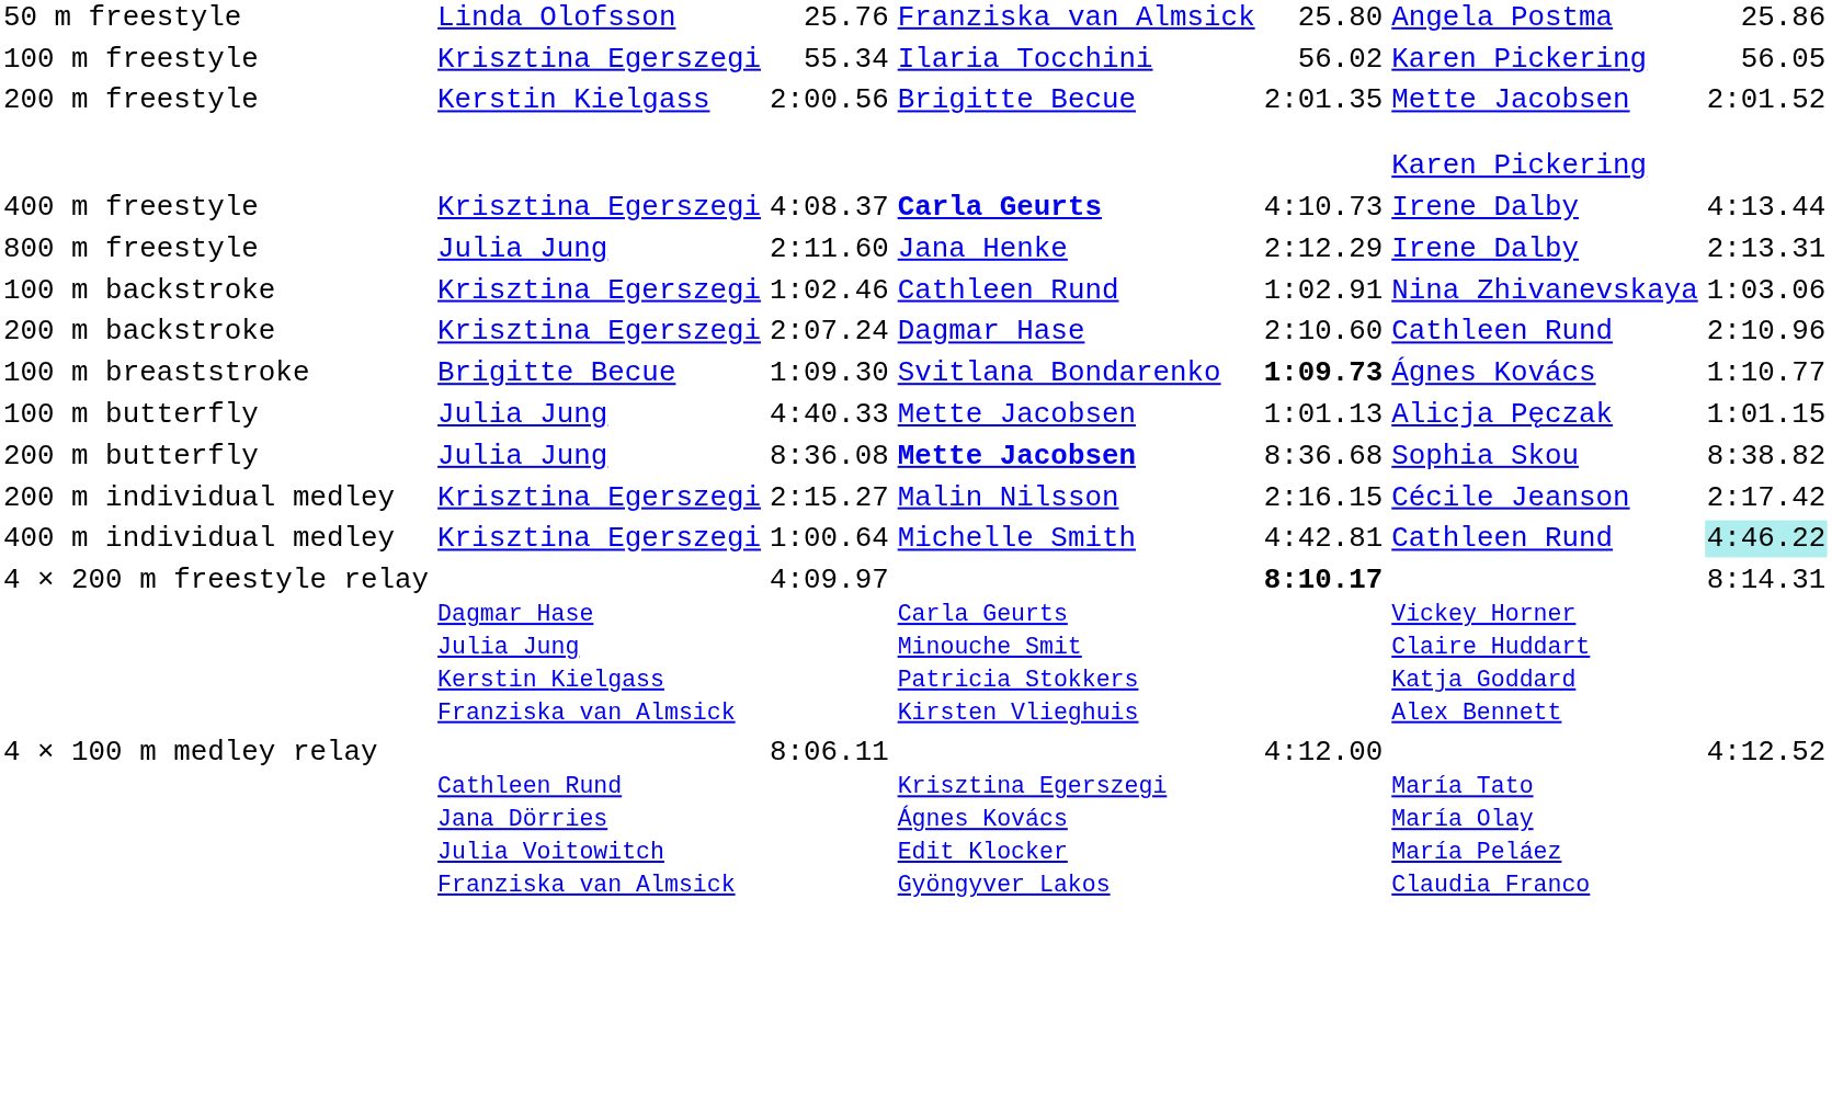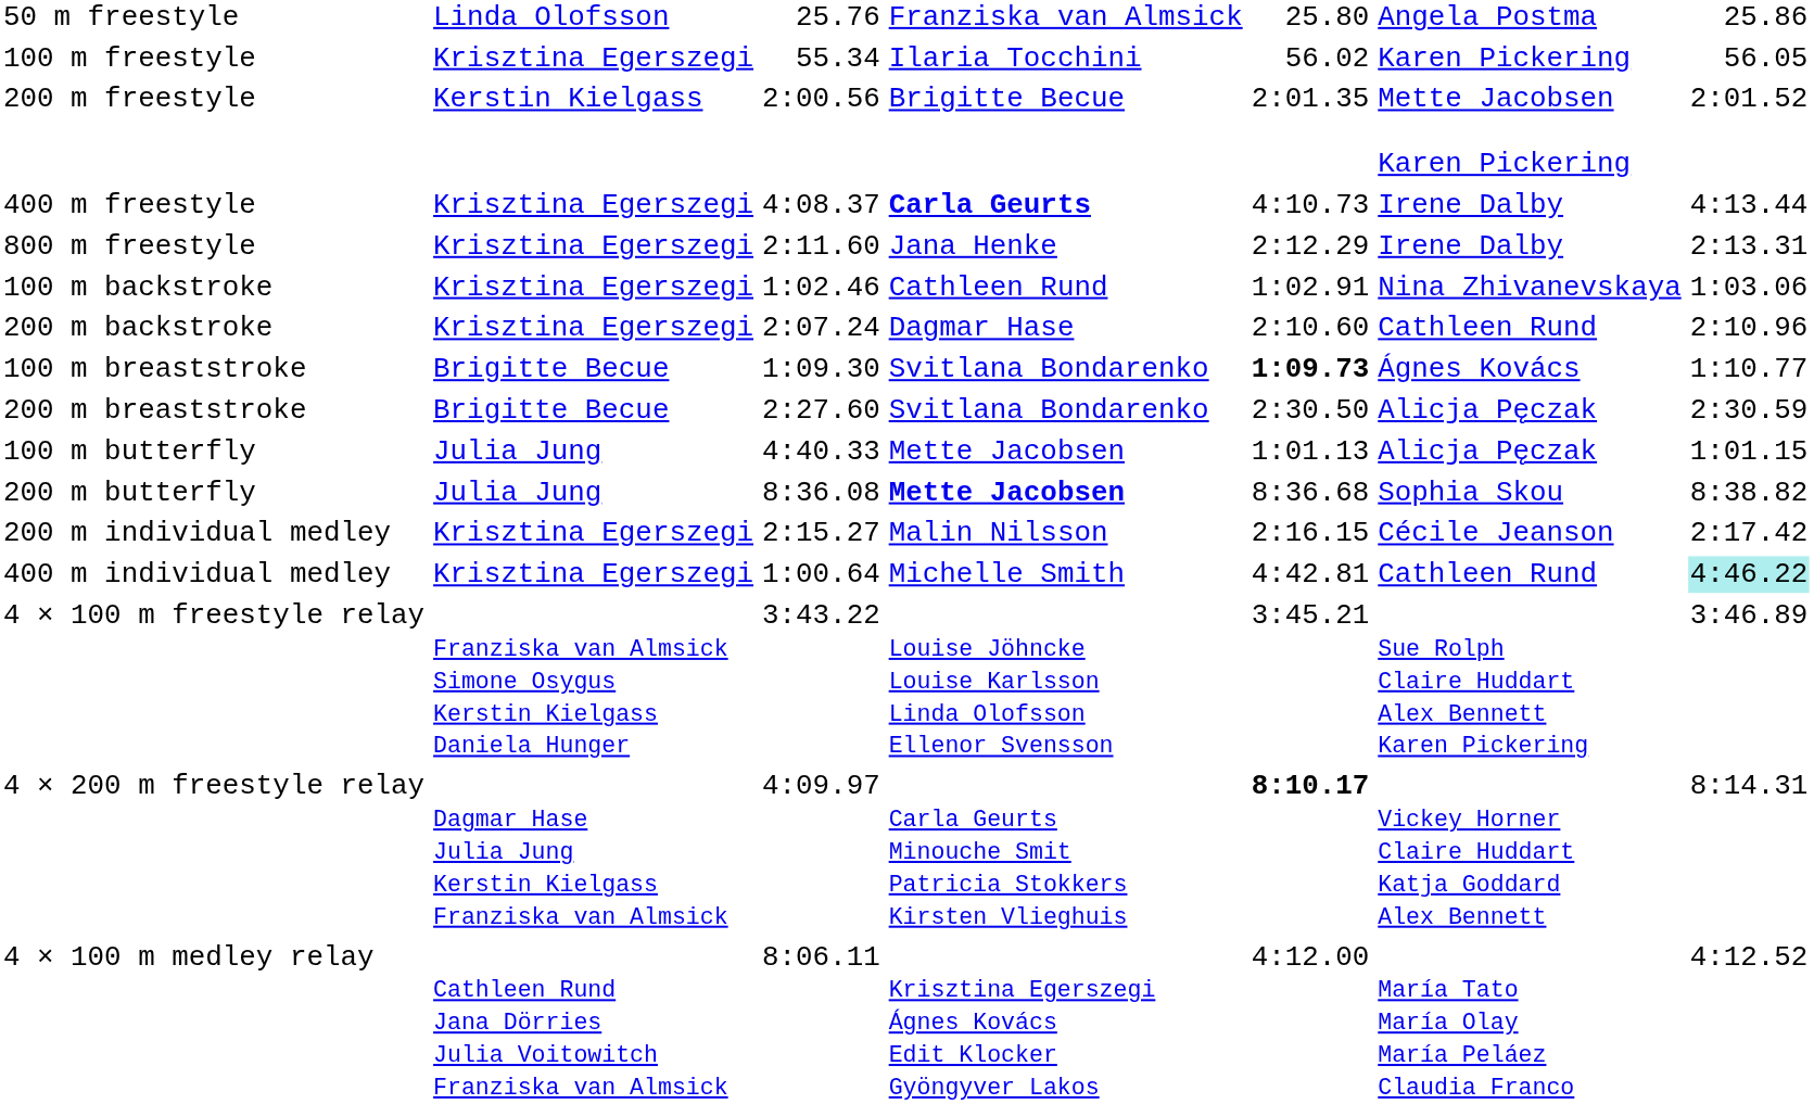 <table>
 <tr valign=top>
 <td>50 m freestyle<br></td>
 <td><a href='#'>Linda Olofsson</a><br><small></small></td>
 <td align="right">25.76</td>
 <td><a href='#'>Franziska van Almsick</a><br><small></small></td>
 <td align="right">25.80</td>
 <td><a href='#'>Angela Postma</a><br><small></small></td>
 <td align="right">25.86</td>
 </tr>
 <tr valign=top>
 <td>100 m freestyle<br></td>
 <td><a href='#'>Krisztina Egerszegi</a><br><small></small></td>
 <td align="right">55.34</td>
 <td><a href='#'>Ilaria Tocchini</a><br><small></small></td>
 <td align="right">56.02</td>
 <td><a href='#'>Karen Pickering</a><br><small></small></td>
 <td align="right">56.05</td>
 </tr>
 <tr valign=top>
 <td>200 m freestyle<br></td>
 <td><a href='#'>Kerstin Kielgass</a><br><small></small></td>
 <td align="right">2:00.56</td>
 <td><a href='#'>Brigitte Becue</a><br><small></small></td>
 <td align="right">2:01.35</td>
 <td><a href='#'>Mette Jacobsen</a><br><small></small><br><a href='#'>Karen Pickering</a><br><small></small></td>
 <td align="right">2:01.52</td>
 </tr>
 <tr valign=top>
 <td>400 m freestyle<br></td>
 <td><a href='#'>Krisztina Egerszegi</a><br><small></small></td>
 <td align="right">4:08.37</td>
 <td><strong><a href='#'>Carla Geurts</a><br><small></small></strong></td>
 <td align="right">4:10.73</td>
 <td><a href='#'>Irene Dalby</a><br><small></small></td>
 <td align="right">4:13.44</td>
 </tr>
 <tr valign=top>
 <td>800 m freestyle<br></td>
-<td><a href='#'>Julia Jung</a><br><small></small></td>
+<td><a href='#'>Krisztina Egerszegi</a><br><small></small></td>
 <td align="right">2:11.60</td>
 <td><a href='#'>Jana Henke</a><br><small></small></td>
 <td align="right">2:12.29</td>
 <td><a href='#'>Irene Dalby</a><br><small></small></td>
 <td align="right">2:13.31</td>
 </tr>
 <tr valign=top>
 <td>100 m backstroke<br></td>
 <td><a href='#'>Krisztina Egerszegi</a><br><small></small></td>
 <td align="right">1:02.46</td>
 <td><a href='#'>Cathleen Rund</a><br><small></small></td>
 <td align="right">1:02.91</td>
 <td><a href='#'>Nina Zhivanevskaya</a><br><small></small></td>
 <td align="right">1:03.06</td>
 </tr>
 <tr valign=top>
 <td>200 m backstroke<br></td>
 <td><a href='#'>Krisztina Egerszegi</a><br><small></small></td>
 <td align="right">2:07.24</td>
 <td><a href='#'>Dagmar Hase</a><br><small></small></td>
 <td align="right">2:10.60</td>
 <td><a href='#'>Cathleen Rund</a><br><small></small></td>
 <td align="right">2:10.96</td>
 </tr>
 <tr valign=top>
 <td>100 m breaststroke<br></td>
 <td><a href='#'>Brigitte Becue</a><br><small></small></td>
 <td align="right">1:09.30</td>
 <td><a href='#'>Svitlana Bondarenko</a><br><small></small></td>
 <td align="right"><strong>1:09.73</strong></td>
 <td><a href='#'>Ágnes Kovács</a><br><small></small></td>
 <td align="right">1:10.77</td>
+</tr>
+<tr valign=top>
+<td>200 m breaststroke<br></td>
+<td><a href='#'>Brigitte Becue</a><br><small></small></td>
+<td align="right">2:27.60</td>
+<td><a href='#'>Svitlana Bondarenko</a><br><small></small></td>
+<td align="right">2:30.50</td>
+<td><a href='#'>Alicja Pęczak</a><br><small></small></td>
+<td align="right">2:30.59</td>
 </tr>
 <tr valign=top>
 <td>100 m butterfly<br></td>
 <td><a href='#'>Julia Jung</a><br><small></small></td>
 <td align="right">4:40.33</td>
 <td><a href='#'>Mette Jacobsen</a><br><small></small></td>
 <td align="right">1:01.13</td>
 <td><a href='#'>Alicja Pęczak</a><br><small></small></td>
 <td align="right">1:01.15</td>
 </tr>
 <tr valign=top>
 <td>200 m butterfly<br></td>
 <td><a href='#'>Julia Jung</a><br><small></small></td>
 <td align="right">8:36.08</td>
 <td><strong><a href='#'>Mette Jacobsen</a><br><small></small></strong></td>
 <td align="right">8:36.68</td>
 <td><a href='#'>Sophia Skou</a><br><small></small></td>
 <td align="right">8:38.82</td>
 </tr>
 <tr valign=top>
 <td>200 m individual medley<br></td>
 <td><a href='#'>Krisztina Egerszegi</a><br><small></small></td>
 <td align="right">2:15.27</td>
 <td><a href='#'>Malin Nilsson</a><br><small></small></td>
 <td align="right">2:16.15</td>
 <td><a href='#'>Cécile Jeanson</a><br><small></small></td>
 <td align="right">2:17.42</td>
 </tr>
 <tr valign=top>
 <td>400 m individual medley<br></td>
 <td><a href='#'>Krisztina Egerszegi</a><br><small></small></td>
 <td align="right">1:00.64</td>
 <td><a href='#'>Michelle Smith</a><br><small></small></td>
 <td align="right">4:42.81</td>
 <td><a href='#'>Cathleen Rund</a><br><small></small></td>
 <td align="right" style="background: paleturquoise;">4:46.22</td>
 </tr>
 <tr valign=top>
+<td>4 × 100 m freestyle relay<br></td>
+<td><br><small> <a href='#'>Franziska van Almsick</a><br><a href='#'>Simone Osygus</a><br><a href='#'>Kerstin Kielgass</a><br><a href='#'>Daniela Hunger</a></small></td>
+<td align="right">3:43.22</td>
+<td><br><small> <a href='#'>Louise Jöhncke</a><br><a href='#'>Louise Karlsson</a><br><a href='#'>Linda Olofsson</a><br><a href='#'>Ellenor Svensson</a></small></td>
+<td align="right">3:45.21</td>
+<td><br><small> <a href='#'>Sue Rolph</a><br><a href='#'>Claire Huddart</a><br><a href='#'>Alex Bennett</a><br><a href='#'>Karen Pickering</a></small></td>
+<td align="right">3:46.89</td>
+</tr>
+<tr valign=top>
 <td>4 × 200 m freestyle relay<br></td>
 <td><br><small><a href='#'>Dagmar Hase</a><br><a href='#'>Julia Jung</a><br><a href='#'>Kerstin Kielgass</a><br><a href='#'>Franziska van Almsick</a> </small></td>
 <td align="right">4:09.97</td>
 <td><br><small> <a href='#'>Carla Geurts</a><br><a href='#'>Minouche Smit</a><br><a href='#'>Patricia Stokkers</a><br><a href='#'>Kirsten Vlieghuis</a></small></td>
 <td align="right"><strong>8:10.17</strong></td>
 <td><br><small> <a href='#'>Vickey Horner</a><br><a href='#'>Claire Huddart</a><br><a href='#'>Katja Goddard</a><br><a href='#'>Alex Bennett</a></small></td>
 <td align="right">8:14.31</td>
 </tr>
 <tr valign=top>
 <td>4 × 100 m medley relay<br></td>
 <td><br><small> <a href='#'>Cathleen Rund</a><br><a href='#'>Jana Dörries</a><br><a href='#'>Julia Voitowitch</a><br><a href='#'>Franziska van Almsick</a> </small></td>
 <td align="right">8:06.11</td>
 <td><br><small> <a href='#'>Krisztina Egerszegi</a><br><a href='#'>Ágnes Kovács</a><br><a href='#'>Edit Klocker</a><br><a href='#'>Gyöngyver Lakos</a> </small></td>
 <td align="right">4:12.00</td>
 <td><br><small><a href='#'>María Tato</a><br><a href='#'>María Olay</a><br><a href='#'>María Peláez</a><br><a href='#'>Claudia Franco</a></small></td>
 <td align="right">4:12.52</td>
 </tr>
 </table>
